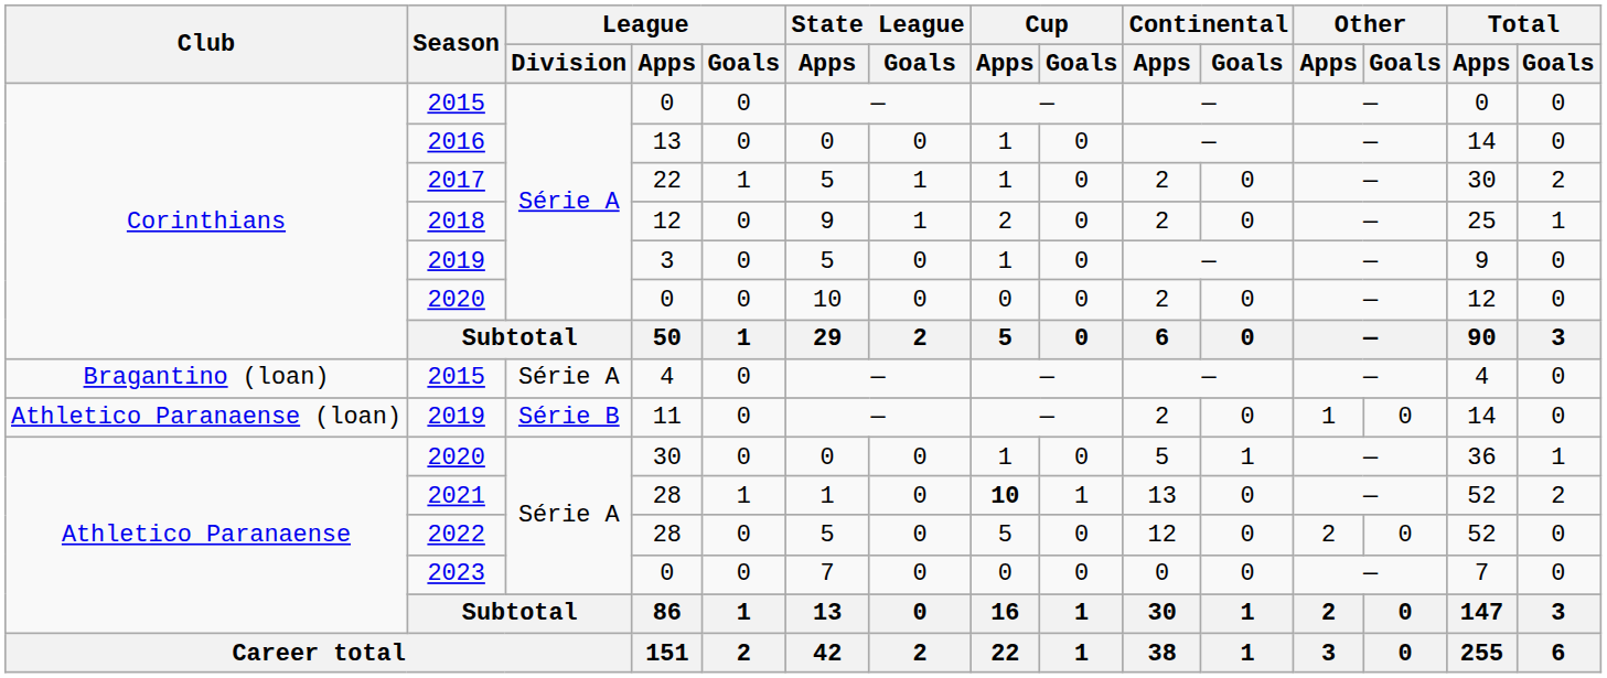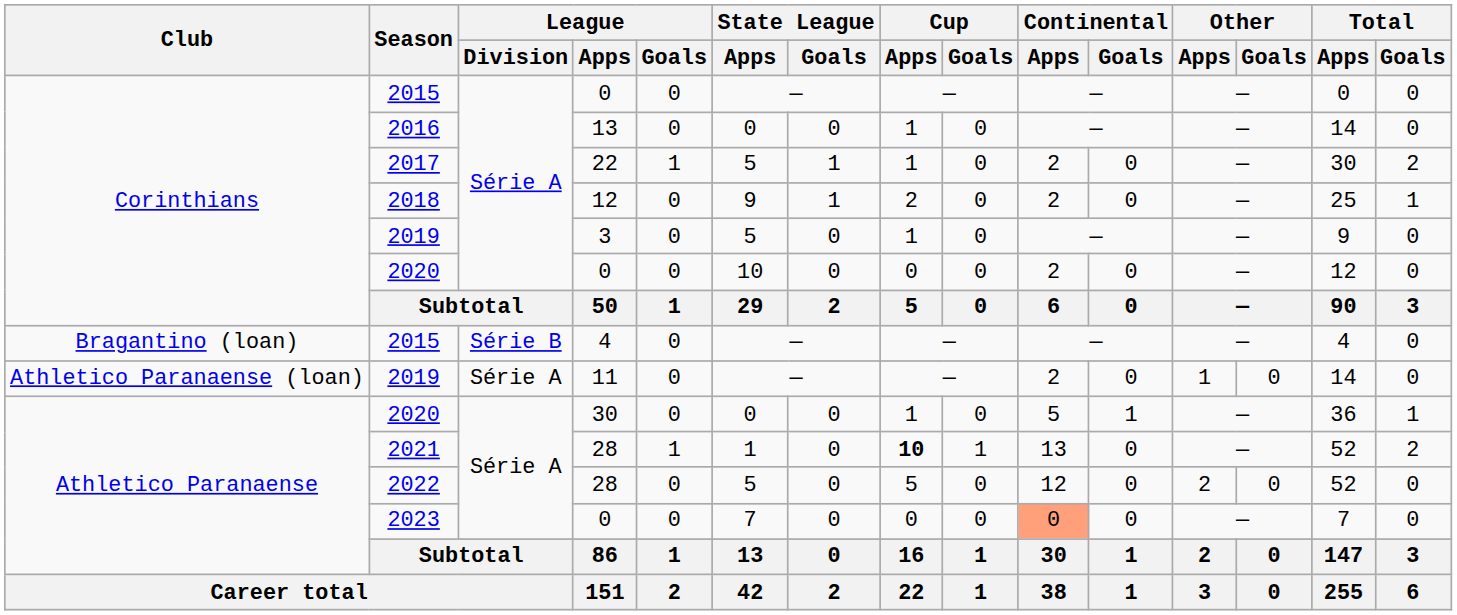 <table class="wikitable" style="text-align: center;">
 <tr>
 <th rowspan="2">Club</th>
 <th rowspan="2">Season</th>
 <th colspan="3">League</th>
 <th colspan="2">State League</th>
 <th colspan="2">Cup</th>
 <th colspan="2">Continental</th>
 <th colspan="2">Other</th>
 <th colspan="2">Total</th>
 </tr>
 <tr>
 <th>Division</th>
 <th>Apps</th>
 <th>Goals</th>
 <th>Apps</th>
 <th>Goals</th>
 <th>Apps</th>
 <th>Goals</th>
 <th>Apps</th>
 <th>Goals</th>
 <th>Apps</th>
 <th>Goals</th>
 <th>Apps</th>
 <th>Goals</th>
 </tr>
 <tr>
 <td rowspan="7" valign="center"><a href='#'>Corinthians</a></td>
 <td><a href='#'>2015</a></td>
 <td rowspan="6"><a href='#'>Série A</a></td>
 <td>0</td>
 <td>0</td>
 <td colspan="2">—</td>
 <td colspan="2">—</td>
 <td colspan="2">—</td>
 <td colspan="2">—</td>
 <td>0</td>
 <td>0</td>
 </tr>
 <tr>
 <td><a href='#'>2016</a></td>
 <td>13</td>
 <td>0</td>
 <td>0</td>
 <td>0</td>
 <td>1</td>
 <td>0</td>
 <td colspan="2">—</td>
 <td colspan="2">—</td>
 <td>14</td>
 <td>0</td>
 </tr>
 <tr>
 <td><a href='#'>2017</a></td>
 <td>22</td>
 <td>1</td>
 <td>5</td>
 <td>1</td>
 <td>1</td>
 <td>0</td>
 <td>2</td>
 <td>0</td>
 <td colspan="2">—</td>
 <td>30</td>
 <td>2</td>
 </tr>
 <tr>
 <td><a href='#'>2018</a></td>
 <td>12</td>
 <td>0</td>
 <td>9</td>
 <td>1</td>
 <td>2</td>
 <td>0</td>
 <td>2</td>
 <td>0</td>
 <td colspan="2">—</td>
 <td>25</td>
 <td>1</td>
 </tr>
 <tr>
 <td><a href='#'>2019</a></td>
 <td>3</td>
 <td>0</td>
 <td>5</td>
 <td>0</td>
 <td>1</td>
 <td>0</td>
 <td colspan="2">—</td>
 <td colspan="2">—</td>
 <td>9</td>
 <td>0</td>
 </tr>
 <tr>
 <td><a href='#'>2020</a></td>
 <td>0</td>
 <td>0</td>
 <td>10</td>
 <td>0</td>
 <td>0</td>
 <td>0</td>
 <td>2</td>
 <td>0</td>
 <td colspan="2">—</td>
 <td>12</td>
 <td>0</td>
 </tr>
 <tr>
 <th colspan="2">Subtotal</th>
 <th>50</th>
 <th>1</th>
 <th>29</th>
 <th>2</th>
 <th>5</th>
 <th>0</th>
 <th>6</th>
 <th>0</th>
 <th colspan="2">—</th>
 <th>90</th>
 <th>3</th>
 </tr>
 <tr>
 <td valign="center"><a href='#'>Bragantino</a> (loan)</td>
 <td><a href='#'>2015</a></td>
-<td>Série A</td>
+<td><a href='#'>Série B</a></td>
 <td>4</td>
 <td>0</td>
 <td colspan="2">—</td>
 <td colspan="2">—</td>
 <td colspan="2">—</td>
 <td colspan="2">—</td>
 <td>4</td>
 <td>0</td>
 </tr>
 <tr>
 <td valign="center"><a href='#'>Athletico Paranaense</a> (loan)</td>
 <td><a href='#'>2019</a></td>
-<td><a href='#'>Série B</a></td>
+<td>Série A</td>
 <td>11</td>
 <td>0</td>
 <td colspan="2">—</td>
 <td colspan="2">—</td>
 <td>2</td>
 <td>0</td>
 <td>1</td>
 <td>0</td>
 <td>14</td>
 <td>0</td>
 </tr>
 <tr>
 <td rowspan="5" valign="center"><a href='#'>Athletico Paranaense</a></td>
 <td><a href='#'>2020</a></td>
 <td rowspan="4">Série A</td>
 <td>30</td>
 <td>0</td>
 <td>0</td>
 <td>0</td>
 <td>1</td>
 <td>0</td>
 <td>5</td>
 <td>1</td>
 <td colspan="2">—</td>
 <td>36</td>
 <td>1</td>
 </tr>
 <tr>
 <td><a href='#'>2021</a></td>
 <td>28</td>
 <td>1</td>
 <td>1</td>
 <td>0</td>
 <td><strong>10</strong></td>
 <td>1</td>
 <td>13</td>
 <td>0</td>
 <td colspan="2">—</td>
 <td>52</td>
 <td>2</td>
 </tr>
 <tr>
 <td><a href='#'>2022</a></td>
 <td>28</td>
 <td>0</td>
 <td>5</td>
 <td>0</td>
 <td>5</td>
 <td>0</td>
 <td>12</td>
 <td>0</td>
 <td>2</td>
 <td>0</td>
 <td>52</td>
 <td>0</td>
 </tr>
 <tr>
 <td><a href='#'>2023</a></td>
 <td>0</td>
 <td>0</td>
 <td>7</td>
 <td>0</td>
 <td>0</td>
 <td>0</td>
-<td>0</td>
+<td style="background: lightsalmon;">0</td>
 <td>0</td>
 <td colspan="2">—</td>
 <td>7</td>
 <td>0</td>
 </tr>
 <tr>
 <th colspan="2">Subtotal</th>
 <th>86</th>
 <th>1</th>
 <th>13</th>
 <th>0</th>
 <th>16</th>
 <th>1</th>
 <th>30</th>
 <th>1</th>
 <th>2</th>
 <th>0</th>
 <th>147</th>
 <th>3</th>
 </tr>
 <tr>
 <th colspan="3"><strong>Career total</strong></th>
 <th>151</th>
 <th>2</th>
 <th>42</th>
 <th>2</th>
 <th>22</th>
 <th>1</th>
 <th>38</th>
 <th>1</th>
 <th>3</th>
 <th>0</th>
 <th>255</th>
 <th>6</th>
 </tr>
 </table>
